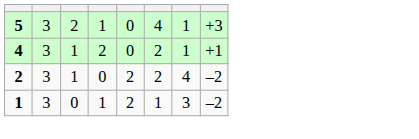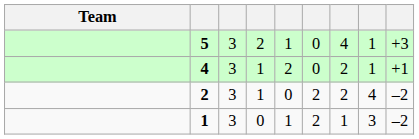 <table class="wikitable" style="text-align:center">
 <tr>
+<th width="175">Team</th>
 <th width="20"></th>
 <th width="20"></th>
 <th width="20"></th>
 <th width="20"></th>
 <th width="20"></th>
 <th width="20"></th>
 <th width="20"></th>
 <th width="20"></th>
 </tr>
 <tr bgcolor=#CCFFCC>
+<td align=left></td>
 <td><strong>5</strong></td>
 <td>3</td>
 <td>2</td>
 <td>1</td>
 <td>0</td>
 <td>4</td>
 <td>1</td>
 <td>+3</td>
 </tr>
 <tr bgcolor=#CCFFCC>
+<td align=left></td>
 <td><strong>4</strong></td>
 <td>3</td>
 <td>1</td>
 <td>2</td>
 <td>0</td>
 <td>2</td>
 <td>1</td>
 <td>+1</td>
 </tr>
 <tr>
+<td align=left></td>
 <td><strong>2</strong></td>
 <td>3</td>
 <td>1</td>
 <td>0</td>
 <td>2</td>
 <td>2</td>
 <td>4</td>
 <td>–2</td>
 </tr>
 <tr>
+<td align=left></td>
 <td><strong>1</strong></td>
 <td>3</td>
 <td>0</td>
 <td>1</td>
 <td>2</td>
 <td>1</td>
 <td>3</td>
 <td>–2</td>
 </tr>
 </table>
